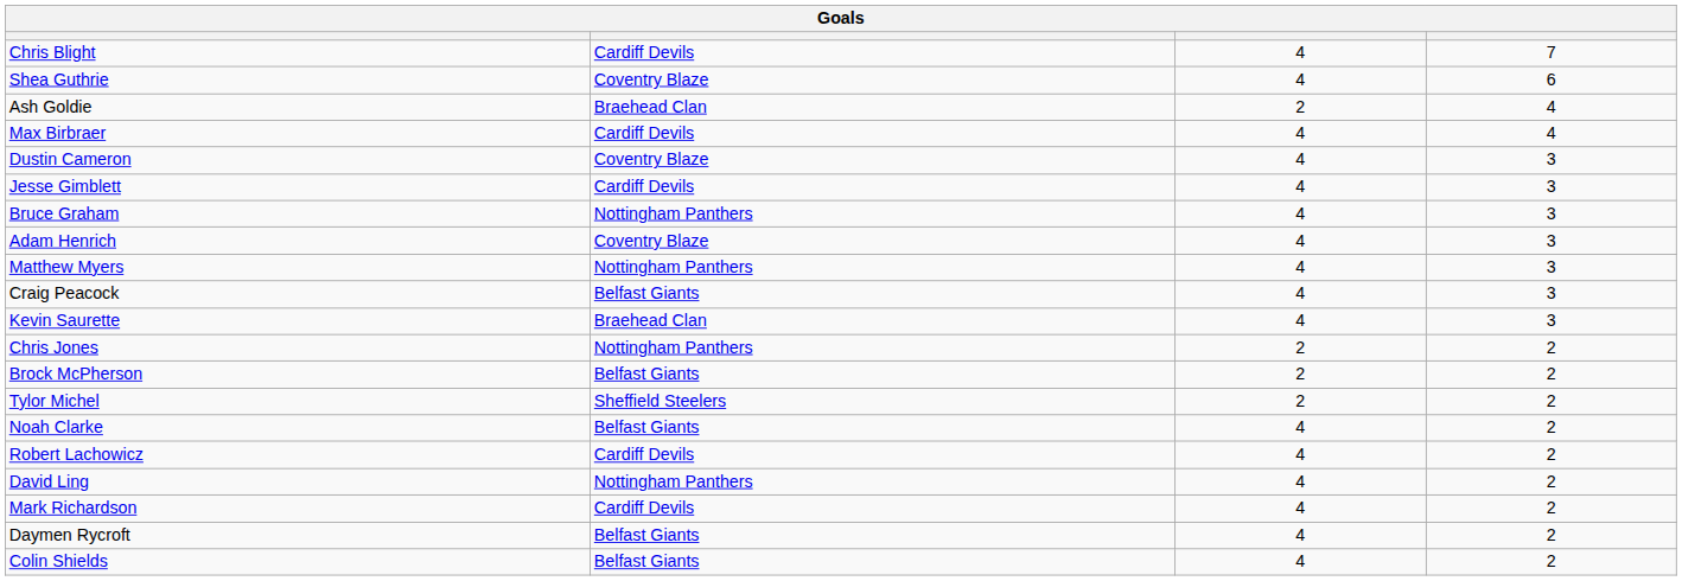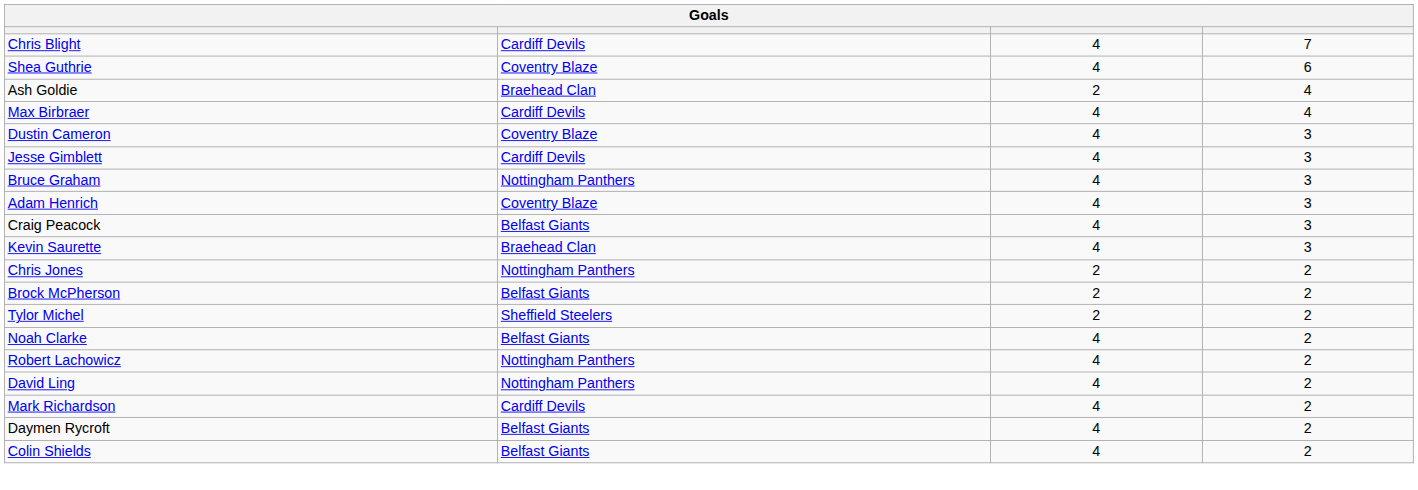 <table class="wikitable collapsible collapsed" style="width: 100%">
 <tr>
 <th colspan=4>Goals</th>
 </tr>
 <tr>
 <th width="35%"></th>
 <th width="35%"></th>
 <th width="15%"></th>
 <th width="15%"></th>
 </tr>
 <tr align=center>
 <td align=left> <a href='#'>Chris Blight</a></td>
 <td align=left><a href='#'>Cardiff Devils</a></td>
 <td>4</td>
 <td>7</td>
 </tr>
 <tr align=center>
 <td align=left> <a href='#'>Shea Guthrie</a></td>
 <td align=left><a href='#'>Coventry Blaze</a></td>
 <td>4</td>
 <td>6</td>
 </tr>
 <tr align=center>
 <td align=left> Ash Goldie</td>
 <td align=left><a href='#'>Braehead Clan</a></td>
 <td>2</td>
 <td>4</td>
 </tr>
 <tr align=center>
 <td align=left> <a href='#'>Max Birbraer</a></td>
 <td align=left><a href='#'>Cardiff Devils</a></td>
 <td>4</td>
 <td>4</td>
 </tr>
 <tr align=center>
 <td align=left> <a href='#'>Dustin Cameron</a></td>
 <td align=left><a href='#'>Coventry Blaze</a></td>
 <td>4</td>
 <td>3</td>
 </tr>
 <tr align=center>
 <td align=left> <a href='#'>Jesse Gimblett</a></td>
 <td align=left><a href='#'>Cardiff Devils</a></td>
 <td>4</td>
 <td>3</td>
 </tr>
 <tr align=center>
 <td align=left> <a href='#'>Bruce Graham</a></td>
 <td align=left><a href='#'>Nottingham Panthers</a></td>
 <td>4</td>
 <td>3</td>
 </tr>
 <tr align=center>
 <td align=left> <a href='#'>Adam Henrich</a></td>
 <td align=left><a href='#'>Coventry Blaze</a></td>
 <td>4</td>
 <td>3</td>
 </tr>
 <tr align=center>
-<td align=left> <a href='#'>Matthew Myers</a></td>
-<td align=left><a href='#'>Nottingham Panthers</a></td>
-<td>4</td>
-<td>3</td>
-</tr>
-<tr align=center>
 <td align=left> Craig Peacock</td>
 <td align=left><a href='#'>Belfast Giants</a></td>
 <td>4</td>
 <td>3</td>
 </tr>
 <tr align=center>
 <td align=left> <a href='#'>Kevin Saurette</a></td>
 <td align=left><a href='#'>Braehead Clan</a></td>
 <td>4</td>
 <td>3</td>
 </tr>
 <tr align=center>
 <td align=left> <a href='#'>Chris Jones</a></td>
 <td align=left><a href='#'>Nottingham Panthers</a></td>
 <td>2</td>
 <td>2</td>
 </tr>
 <tr align=center>
 <td align=left> <a href='#'>Brock McPherson</a></td>
 <td align=left><a href='#'>Belfast Giants</a></td>
 <td>2</td>
 <td>2</td>
 </tr>
 <tr align=center>
 <td align=left> <a href='#'>Tylor Michel</a></td>
 <td align=left><a href='#'>Sheffield Steelers</a></td>
 <td>2</td>
 <td>2</td>
 </tr>
 <tr align=center>
 <td align=left> <a href='#'>Noah Clarke</a></td>
 <td align=left><a href='#'>Belfast Giants</a></td>
 <td>4</td>
 <td>2</td>
 </tr>
 <tr align=center>
 <td align=left> <a href='#'>Robert Lachowicz</a></td>
-<td align=left><a href='#'>Cardiff Devils</a></td>
+<td align=left><a href='#'>Nottingham Panthers</a></td>
 <td>4</td>
 <td>2</td>
 </tr>
 <tr align=center>
 <td align=left> <a href='#'>David Ling</a></td>
 <td align=left><a href='#'>Nottingham Panthers</a></td>
 <td>4</td>
 <td>2</td>
 </tr>
 <tr align=center>
 <td align=left> <a href='#'>Mark Richardson</a></td>
 <td align=left><a href='#'>Cardiff Devils</a></td>
 <td>4</td>
 <td>2</td>
 </tr>
 <tr align=center>
 <td align=left> Daymen Rycroft</td>
 <td align=left><a href='#'>Belfast Giants</a></td>
 <td>4</td>
 <td>2</td>
 </tr>
 <tr align=center>
 <td align=left> <a href='#'>Colin Shields</a></td>
 <td align=left><a href='#'>Belfast Giants</a></td>
 <td>4</td>
 <td>2</td>
 </tr>
 </table>
